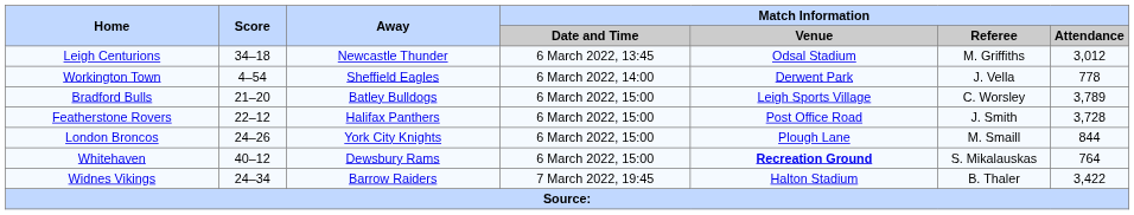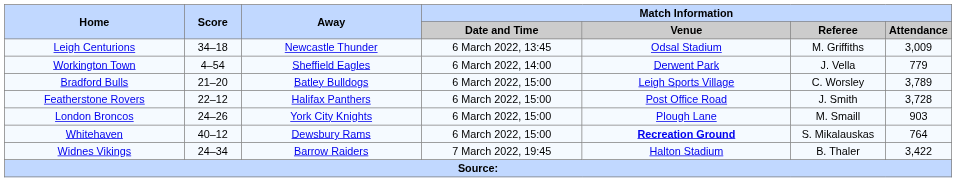 <table border=1 style="border-collapse:collapse; font-size:90%; text-align:center;" cellpadding=3 cellspacing=0 width=100%>
 <tr style="background:#c1d8ff;">
 <th scope="col" rowspan=2 width=19%>Home</th>
 <th scope="col" rowspan=2 width=6%>Score</th>
 <th scope="col" rowspan=2 width=19%>Away</th>
 <th colspan=4>Match Information</th>
 </tr>
 <tr style="background:#cccccc;">
 <th scope="col" width=17%>Date and Time</th>
 <th scope="col" width=22%>Venue</th>
 <th scope="col" width=10%>Referee</th>
 <th scope="col" width=7%>Attendance</th>
 </tr>
 <tr style="background:#f5faff;">
 <td> <a href='#'>Leigh Centurions</a></td>
 <td>34–18</td>
 <td> <a href='#'>Newcastle Thunder</a></td>
 <td>6 March 2022, 13:45</td>
 <td><a href='#'>Odsal Stadium</a></td>
 <td>M. Griffiths</td>
-<td>3,012</td>
+<td>3,009</td>
 </tr>
 <tr style="background:#f5faff;">
 <td> <a href='#'>Workington Town</a></td>
 <td>4–54</td>
 <td> <a href='#'>Sheffield Eagles</a></td>
 <td>6 March 2022, 14:00</td>
 <td><a href='#'>Derwent Park</a></td>
 <td>J. Vella</td>
-<td>778</td>
+<td>779</td>
 </tr>
 <tr style="background:#f5faff;">
 <td> <a href='#'>Bradford Bulls</a></td>
 <td>21–20</td>
 <td> <a href='#'>Batley Bulldogs</a></td>
 <td>6 March 2022, 15:00</td>
 <td><a href='#'>Leigh Sports Village</a></td>
 <td>C. Worsley</td>
 <td>3,789</td>
 </tr>
 <tr style="background:#f5faff;">
 <td> <a href='#'>Featherstone Rovers</a></td>
 <td>22–12</td>
 <td> <a href='#'>Halifax Panthers</a></td>
 <td>6 March 2022, 15:00</td>
 <td><a href='#'>Post Office Road</a></td>
 <td>J. Smith</td>
 <td>3,728</td>
 </tr>
 <tr style="background:#f5faff;">
 <td> <a href='#'>London Broncos</a></td>
 <td>24–26</td>
 <td> <a href='#'>York City Knights</a></td>
 <td>6 March 2022, 15:00</td>
 <td><a href='#'>Plough Lane</a></td>
 <td>M. Smaill</td>
-<td>844</td>
+<td>903</td>
 </tr>
 <tr style="background:#f5faff;">
 <td> <a href='#'>Whitehaven</a></td>
 <td>40–12</td>
 <td> <a href='#'>Dewsbury Rams</a></td>
 <td>6 March 2022, 15:00</td>
 <td><strong><a href='#'>Recreation Ground</a></strong></td>
 <td>S. Mikalauskas</td>
 <td>764</td>
 </tr>
 <tr style="background:#f5faff;">
 <td> <a href='#'>Widnes Vikings</a></td>
 <td>24–34</td>
 <td> <a href='#'>Barrow Raiders</a></td>
 <td>7 March 2022, 19:45</td>
 <td><a href='#'>Halton Stadium</a></td>
 <td>B. Thaler</td>
 <td>3,422</td>
 </tr>
 <tr style="background:#c1d8ff;">
 <th colspan=7>Source:</th>
 </tr>
 </table>
